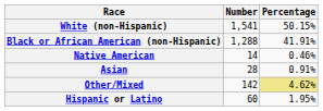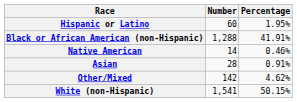 <table class="wikitable" style="text-align:right">
 <tr>
 <th scope="col">Race</th>
 <th scope="col">Number</th>
 <th scope="col">Percentage</th>
 </tr>
 <tr>
-<th scope="row"><a href='#'>White</a> (non-Hispanic)</th>
-<td>1,541</td>
-<td>50.15%</td>
+<th scope="row"><a href='#'>Hispanic</a> or <a href='#'>Latino</a></th>
+<td>60</td>
+<td>1.95%</td>
 </tr>
 <tr>
 <th scope="row"><a href='#'>Black or African American</a> (non-Hispanic)</th>
 <td>1,288</td>
 <td>41.91%</td>
 </tr>
 <tr>
 <th scope="row"><a href='#'>Native American</a></th>
 <td>14</td>
 <td>0.46%</td>
 </tr>
 <tr>
 <th scope="row"><a href='#'>Asian</a></th>
 <td>28</td>
 <td>0.91%</td>
 </tr>
 <tr>
 <th scope="row"><a href='#'>Other/Mixed</a></th>
 <td>142</td>
-<td style="background: khaki;">4.62%</td>
+<td>4.62%</td>
 </tr>
 <tr>
-<th scope="row"><a href='#'>Hispanic</a> or <a href='#'>Latino</a></th>
-<td>60</td>
-<td>1.95%</td>
+<th scope="row"><a href='#'>White</a> (non-Hispanic)</th>
+<td>1,541</td>
+<td>50.15%</td>
 </tr>
 </table>
